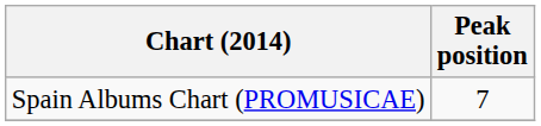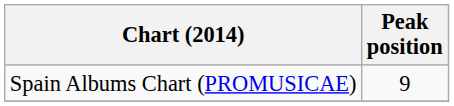 <table class="wikitable sortable plainrowheaders">
 <tr>
 <th scope="col">Chart (2014)</th>
 <th scope="col">Peak<br>position</th>
 </tr>
 <tr>
 <td>Spain Albums Chart (<a href='#'>PROMUSICAE</a>)</td>
-<td align="center">7</td>
+<td align="center">9</td>
 </tr>
 <tr>
 </tr>
 </table>
